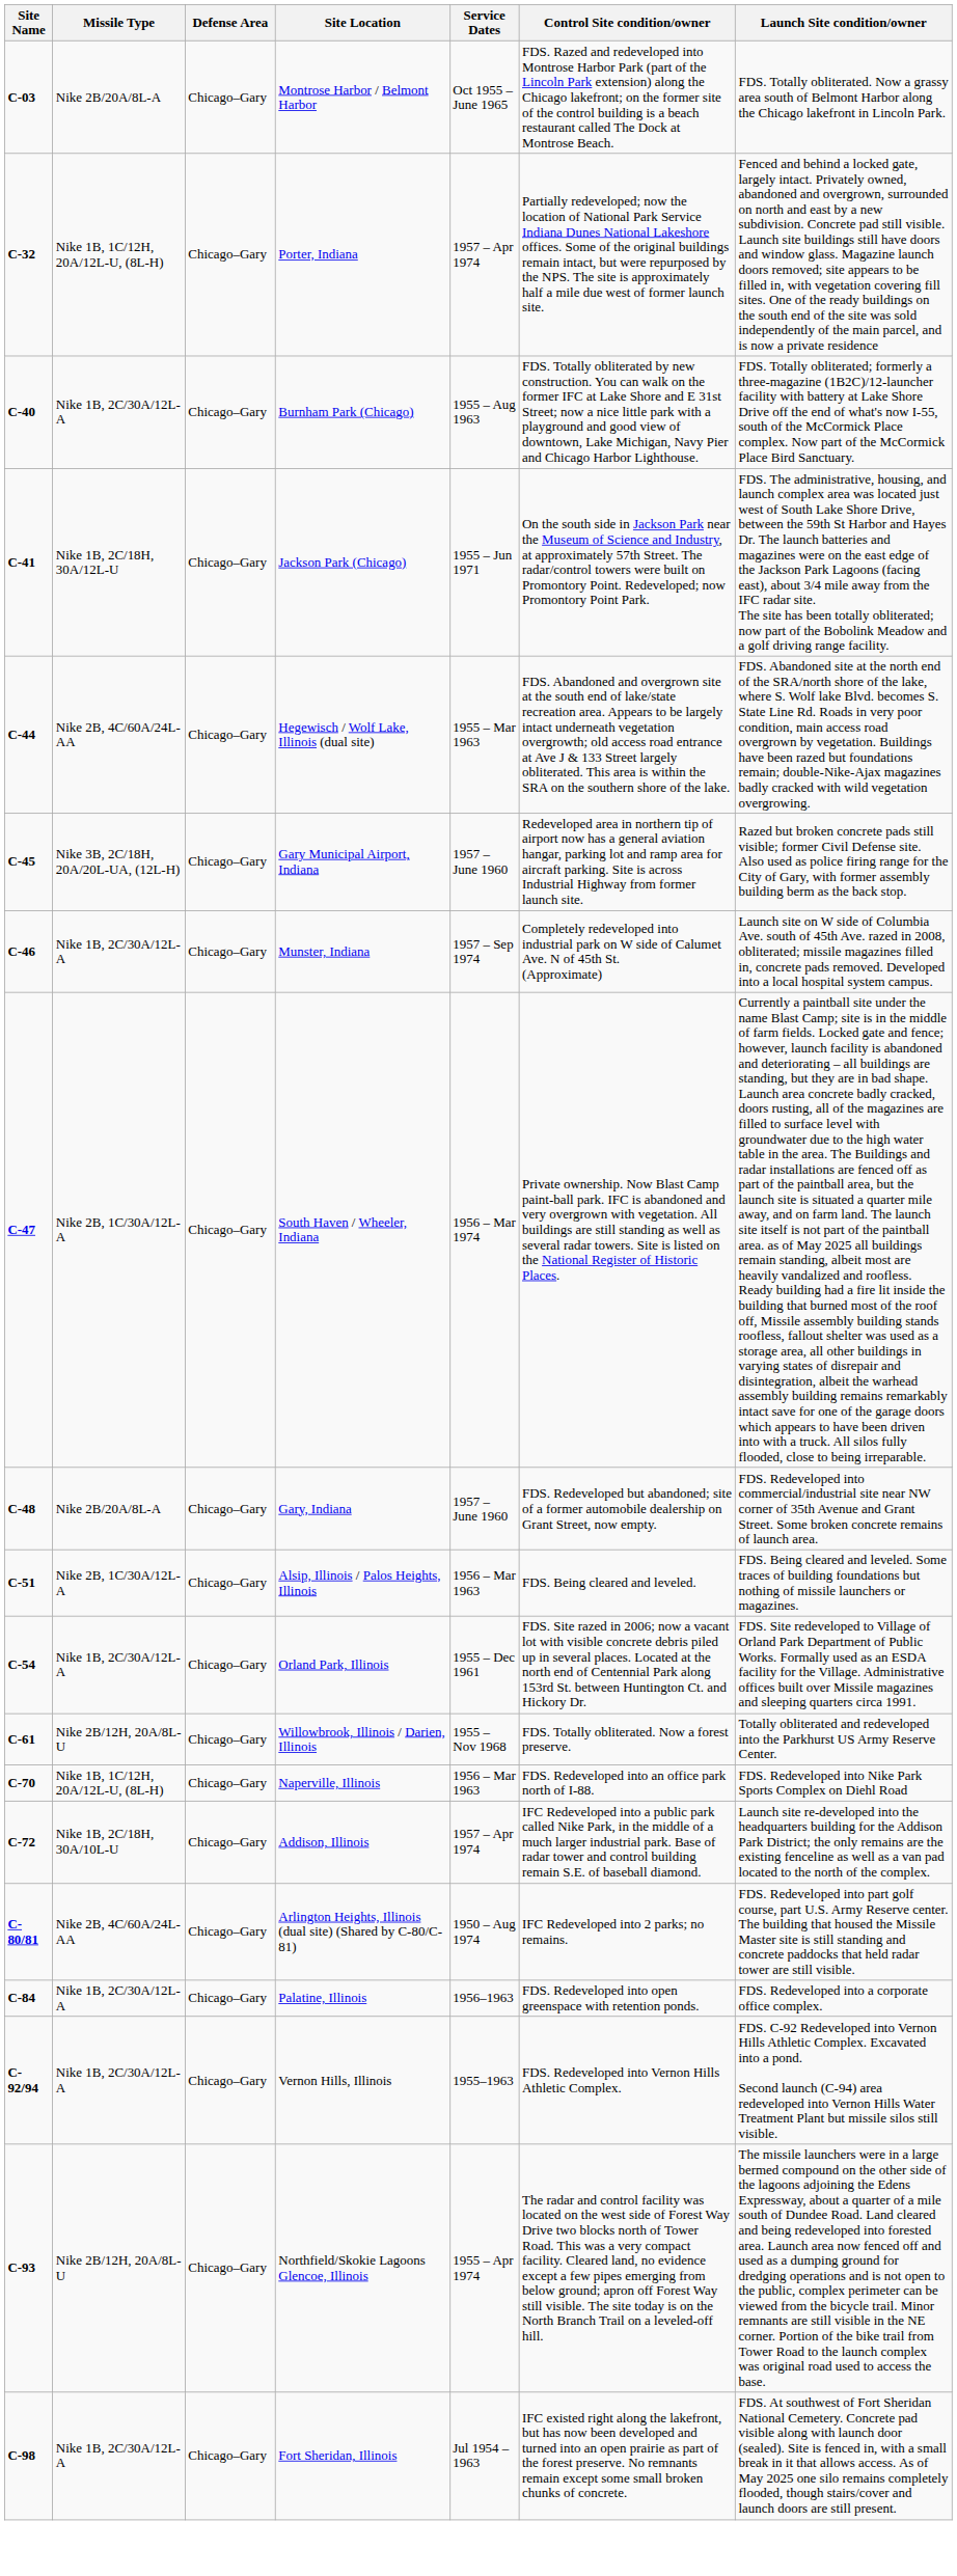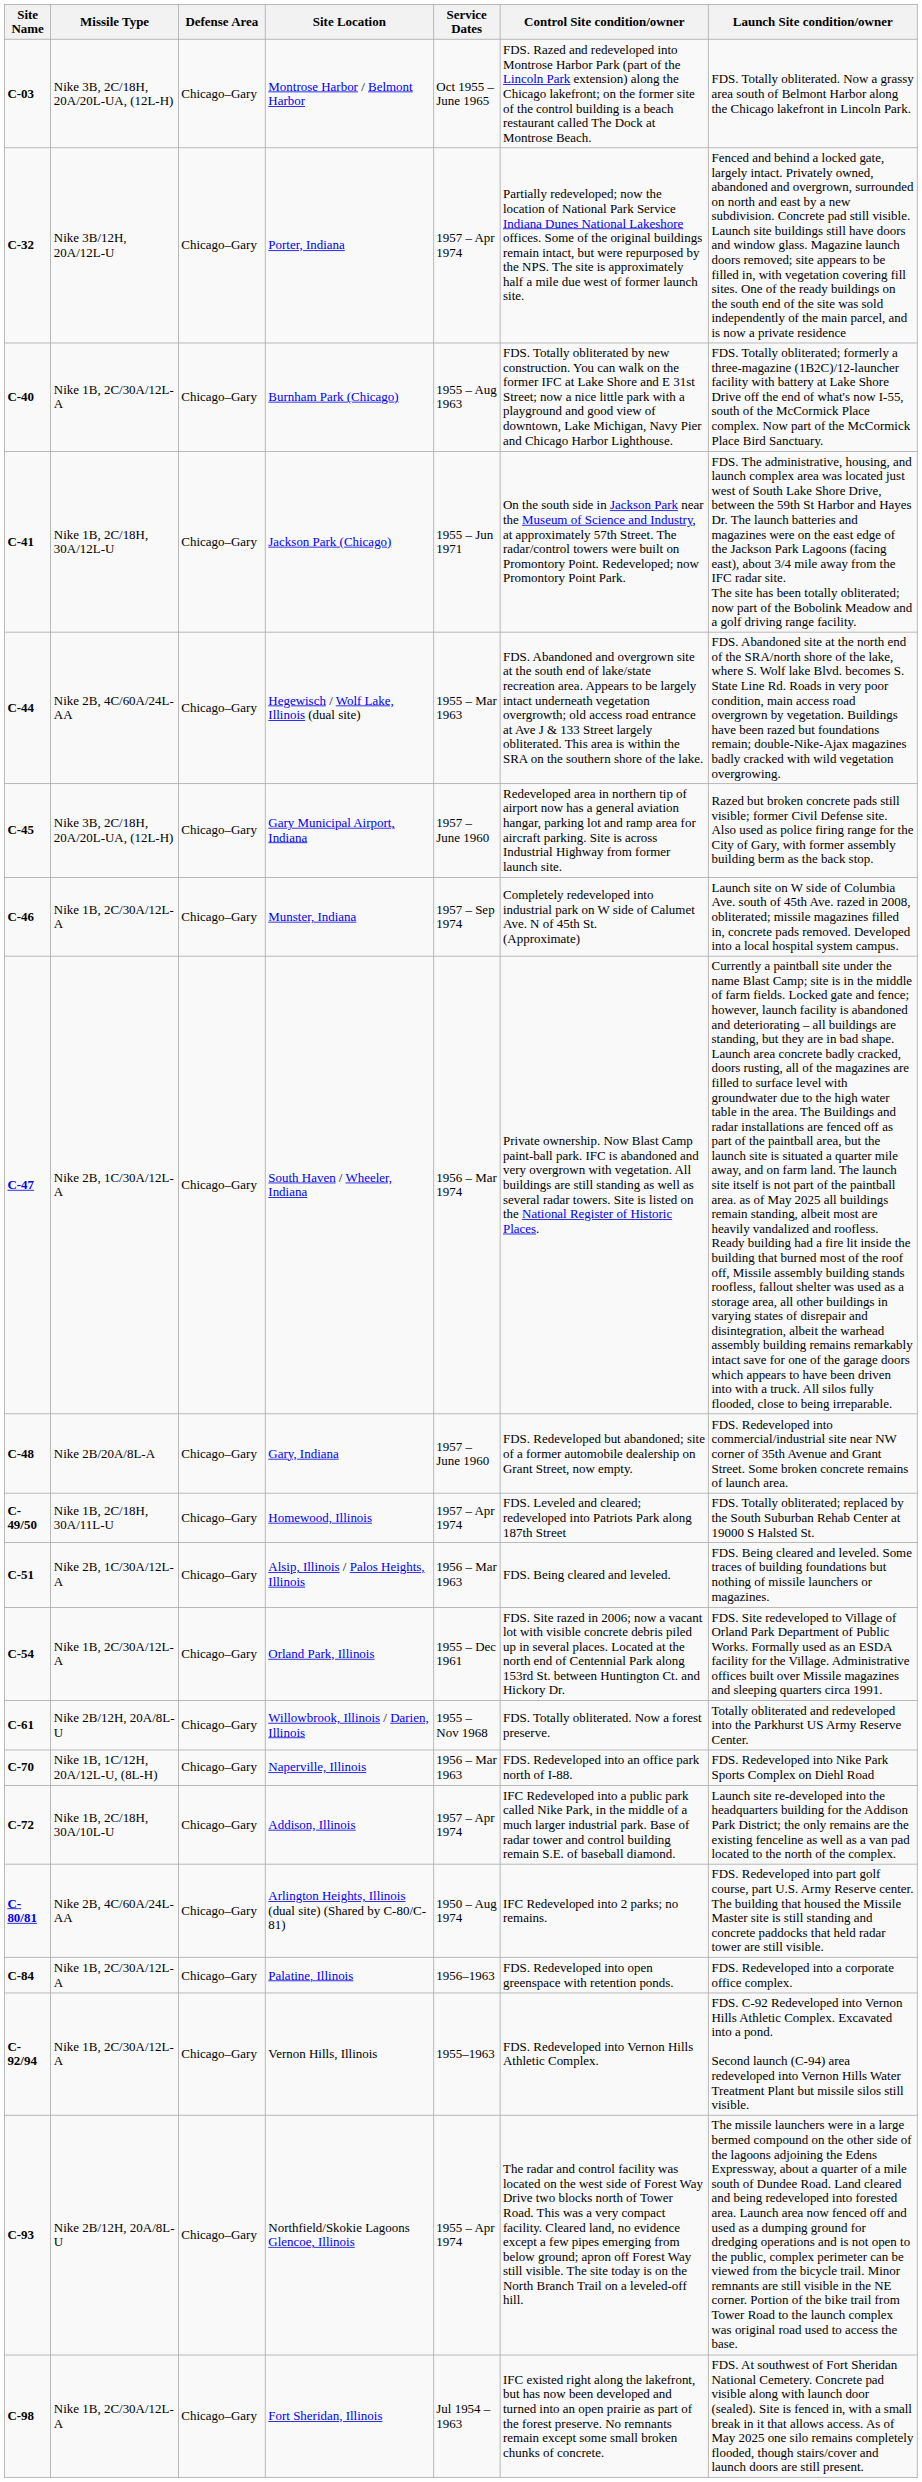 <table class="wikitable sortable">
 <tr>
 <th scope="col" style="width:50px;">Site Name</th>
 <th scope="col" style="width:150px;">Missile Type</th>
 <th scope="col" style="width:100px;">Defense Area</th>
 <th scope="col" style="width:200px;">Site Location</th>
 <th scope="col" style="width:75px;">Service Dates</th>
 <th scope="col" style="width:250px;">Control Site condition/owner</th>
 <th scope="col" style="width:250px;">Launch Site condition/owner</th>
 </tr>
 <tr>
 <td><strong>C-03</strong></td>
-<td>Nike 2B/20A/8L-A</td>
+<td>Nike 3B, 2C/18H, 20A/20L-UA, (12L-H)</td>
 <td>Chicago–Gary</td>
 <td><a href='#'>Montrose Harbor</a> / <a href='#'>Belmont Harbor</a></td>
 <td>Oct 1955 – June 1965</td>
 <td>FDS. Razed and redeveloped into Montrose Harbor Park (part of the <a href='#'>Lincoln Park</a> extension) along the Chicago lakefront; on the former site of the control building is a beach restaurant called The Dock at Montrose Beach.<br></td>
 <td>FDS. Totally obliterated. Now a grassy area south of Belmont Harbor along the Chicago lakefront in Lincoln Park. <br></td>
 </tr>
 <tr>
 <td><strong>C-32</strong></td>
-<td>Nike 1B, 1C/12H, 20A/12L-U, (8L-H)</td>
+<td>Nike 3B/12H, 20A/12L-U</td>
 <td>Chicago–Gary</td>
 <td><a href='#'>Porter, Indiana</a></td>
 <td>1957 – Apr 1974</td>
 <td>Partially redeveloped; now the location of National Park Service <a href='#'>Indiana Dunes National Lakeshore</a> offices. Some of the original buildings remain intact, but were repurposed by the NPS. The site is approximately half a mile due west of former launch site.<br></td>
 <td>Fenced and behind a locked gate, largely intact. Privately owned, abandoned and overgrown, surrounded on north and east by a new subdivision. Concrete pad still visible. Launch site buildings still have doors and window glass. Magazine launch doors removed; site appears to be filled in, with vegetation covering fill sites. One of the ready buildings on the south end of the site was sold independently of the main parcel, and is now a private residence <br></td>
 </tr>
 <tr>
 <td><strong>C-40</strong></td>
 <td>Nike 1B, 2C/30A/12L-A</td>
 <td>Chicago–Gary</td>
 <td><a href='#'>Burnham Park (Chicago)</a></td>
 <td>1955 – Aug 1963</td>
 <td>FDS. Totally obliterated by new construction. You can walk on the former IFC at Lake Shore and E 31st Street; now a nice little park with a playground and good view of downtown, Lake Michigan, Navy Pier and Chicago Harbor Lighthouse. <br></td>
 <td>FDS. Totally obliterated; formerly a three-magazine (1B2C)/12-launcher facility with battery at Lake Shore Drive off the end of what's now I-55, south of the McCormick Place complex. Now part of the McCormick Place Bird Sanctuary.<br></td>
 </tr>
 <tr>
 <td><strong>C-41</strong></td>
 <td>Nike 1B, 2C/18H, 30A/12L-U</td>
 <td>Chicago–Gary</td>
 <td><a href='#'>Jackson Park (Chicago)</a></td>
 <td>1955 – Jun 1971</td>
 <td>On the south side in <a href='#'>Jackson Park</a> near the <a href='#'>Museum of Science and Industry</a>, at approximately 57th Street. The radar/control towers were built on Promontory Point. Redeveloped; now Promontory Point Park.<br></td>
 <td>FDS. The administrative, housing, and launch complex area was located just west of South Lake Shore Drive, between the 59th St Harbor and Hayes Dr. The launch batteries and magazines were on the east edge of the Jackson Park Lagoons (facing east), about 3/4 mile away from the IFC radar site. <br> The site has been totally obliterated; now part of the Bobolink Meadow and a golf driving range facility.<br></td>
 </tr>
 <tr>
 <td><strong>C-44</strong></td>
 <td>Nike 2B, 4C/60A/24L-AA</td>
 <td>Chicago–Gary</td>
 <td><a href='#'>Hegewisch</a> / <a href='#'>Wolf Lake, Illinois</a> (dual site)</td>
 <td>1955 – Mar 1963</td>
 <td>FDS. Abandoned and overgrown site at the south end of lake/state recreation area. Appears to be largely intact underneath vegetation overgrowth; old access road entrance at Ave J & 133 Street largely obliterated. This area is within the SRA on the southern shore of the lake.<br></td>
 <td>FDS. Abandoned site at the north end of the SRA/north shore of the lake, where S. Wolf lake Blvd. becomes S. State Line Rd. Roads in very poor condition, main access road overgrown by vegetation. Buildings have been razed but foundations remain; double-Nike-Ajax magazines badly cracked with wild vegetation overgrowing.<br></td>
 </tr>
 <tr>
 <td><strong>C-45</strong></td>
 <td>Nike 3B, 2C/18H, 20A/20L-UA, (12L-H)</td>
 <td>Chicago–Gary</td>
 <td><a href='#'>Gary Municipal Airport, Indiana</a></td>
 <td>1957 – June 1960</td>
 <td>Redeveloped area in northern tip of airport now has a general aviation hangar, parking lot and ramp area for aircraft parking. Site is across Industrial Highway from former launch site. <br></td>
 <td>Razed but broken concrete pads still visible; former Civil Defense site. Also used as police firing range for the City of Gary, with former assembly building berm as the back stop.<br></td>
 </tr>
 <tr>
 <td><strong>C-46</strong></td>
 <td>Nike 1B, 2C/30A/12L-A</td>
 <td>Chicago–Gary</td>
 <td><a href='#'>Munster, Indiana</a></td>
 <td>1957 – Sep 1974</td>
 <td>Completely redeveloped into industrial park on W side of Calumet Ave. N of 45th St. <br> (Approximate)</td>
 <td>Launch site on W side of Columbia Ave. south of 45th Ave. razed in 2008, obliterated; missile magazines filled in, concrete pads removed. Developed into a local hospital system campus.<br></td>
 </tr>
 <tr>
 <td><strong><a href='#'>C-47</a></strong></td>
 <td>Nike 2B, 1C/30A/12L-A</td>
 <td>Chicago–Gary</td>
 <td><a href='#'>South Haven</a> / <a href='#'>Wheeler, Indiana</a></td>
 <td>1956 – Mar 1974</td>
 <td>Private ownership. Now Blast Camp paint-ball park. IFC is abandoned and very overgrown with vegetation. All buildings are still standing as well as several radar towers. Site is listed on the <a href='#'>National Register of Historic Places</a>.<br></td>
 <td>Currently a paintball site under the name Blast Camp; site is in the middle of farm fields. Locked gate and fence; however, launch facility is abandoned and deteriorating – all buildings are standing, but they are in bad shape. Launch area concrete badly cracked, doors rusting, all of the magazines are filled to surface level with groundwater due to the high water table in the area. The Buildings and radar installations are fenced off as part of the paintball area, but the launch site is situated a quarter mile away, and on farm land. The launch site itself is not part of the paintball area. as of May 2025 all buildings remain standing, albeit most are heavily vandalized and roofless. Ready building had a fire lit inside the building that burned most of the roof off, Missile assembly building stands roofless, fallout shelter was used as a storage area, all other buildings in varying states of disrepair and disintegration, albeit the warhead assembly building remains remarkably intact save for one of the garage doors which appears to have been driven into with a truck. All silos fully flooded, close to being irreparable. <br></td>
 </tr>
 <tr>
 <td><strong>C-48</strong></td>
 <td>Nike 2B/20A/8L-A</td>
 <td>Chicago–Gary</td>
 <td><a href='#'>Gary, Indiana</a></td>
 <td>1957 – June 1960</td>
 <td>FDS. Redeveloped but abandoned; site of a former automobile dealership on Grant Street, now empty.<br></td>
 <td>FDS. Redeveloped into commercial/industrial site near NW corner of 35th Avenue and Grant Street. Some broken concrete remains of launch area.<br></td>
+</tr>
+<tr>
+<td><strong>C-49/50</strong></td>
+<td>Nike 1B, 2C/18H, 30A/11L-U</td>
+<td>Chicago–Gary</td>
+<td><a href='#'>Homewood, Illinois</a></td>
+<td>1957 – Apr 1974</td>
+<td>FDS. Leveled and cleared; redeveloped into Patriots Park along 187th Street<br></td>
+<td>FDS. Totally obliterated; replaced by the South Suburban Rehab Center at 19000 S Halsted St. <br></td>
 </tr>
 <tr>
 <td><strong>C-51</strong></td>
 <td>Nike 2B, 1C/30A/12L-A</td>
 <td>Chicago–Gary</td>
 <td><a href='#'>Alsip, Illinois</a> / <a href='#'>Palos Heights, Illinois</a></td>
 <td>1956 – Mar 1963</td>
 <td>FDS. Being cleared and leveled. <br></td>
 <td>FDS. Being cleared and leveled. Some traces of building foundations but nothing of missile launchers or magazines. <br></td>
 </tr>
 <tr>
 <td><strong>C-54</strong></td>
 <td>Nike 1B, 2C/30A/12L-A</td>
 <td>Chicago–Gary</td>
 <td><a href='#'>Orland Park, Illinois</a></td>
 <td>1955 – Dec 1961</td>
 <td>FDS. Site razed in 2006; now a vacant lot with visible concrete debris piled up in several places. Located at the north end of Centennial Park along 153rd St. between Huntington Ct. and Hickory Dr. <br></td>
 <td>FDS. Site redeveloped to Village of Orland Park Department of Public Works. Formally used as an ESDA facility for the Village. Administrative offices built over Missile magazines and sleeping quarters circa 1991.<br></td>
 </tr>
 <tr>
 <td><strong>C-61</strong></td>
 <td>Nike 2B/12H, 20A/8L-U</td>
 <td>Chicago–Gary</td>
 <td><a href='#'>Willowbrook, Illinois</a> / <a href='#'>Darien, Illinois</a></td>
 <td>1955 – Nov 1968</td>
 <td>FDS. Totally obliterated. Now a forest preserve.<br></td>
 <td>Totally obliterated and redeveloped into the Parkhurst US Army Reserve Center.<br></td>
 </tr>
 <tr>
 <td><strong>C-70</strong></td>
 <td>Nike 1B, 1C/12H, 20A/12L-U, (8L-H)</td>
 <td>Chicago–Gary</td>
 <td><a href='#'>Naperville, Illinois</a></td>
 <td>1956 – Mar 1963</td>
 <td>FDS. Redeveloped into an office park north of I-88. <br></td>
 <td>FDS. Redeveloped into Nike Park Sports Complex on Diehl Road<br></td>
 </tr>
 <tr>
 <td><strong>C-72</strong></td>
 <td>Nike 1B, 2C/18H, 30A/10L-U</td>
 <td>Chicago–Gary</td>
 <td><a href='#'>Addison, Illinois</a></td>
 <td>1957 – Apr 1974</td>
 <td>IFC Redeveloped into a public park called Nike Park, in the middle of a much larger industrial park. Base of radar tower and control building remain S.E. of baseball diamond. <br></td>
 <td>Launch site re-developed into the headquarters building for the Addison Park District; the only remains are the existing fenceline as well as a van pad located to the north of the complex.<br></td>
 </tr>
 <tr>
 <td><strong><a href='#'>C-80/81</a></strong></td>
 <td>Nike 2B, 4C/60A/24L-AA</td>
 <td>Chicago–Gary</td>
 <td><a href='#'>Arlington Heights, Illinois</a> (dual site) (Shared by C-80/C-81)</td>
 <td>1950 – Aug 1974</td>
 <td>IFC Redeveloped into 2 parks; no remains.<br></td>
 <td>FDS. Redeveloped into part golf course, part U.S. Army Reserve center. The building that housed the Missile Master site is still standing and concrete paddocks that held radar tower are still visible.<br></td>
 </tr>
 <tr>
 <td><strong>C-84</strong></td>
 <td>Nike 1B, 2C/30A/12L-A</td>
 <td>Chicago–Gary</td>
 <td><a href='#'>Palatine, Illinois</a></td>
 <td>1956–1963</td>
 <td>FDS. Redeveloped into open greenspace with retention ponds. <br></td>
 <td>FDS. Redeveloped into a corporate office complex. <br></td>
 </tr>
 <tr>
 <td><strong>C-92/94</strong></td>
 <td>Nike 1B, 2C/30A/12L-A</td>
 <td>Chicago–Gary</td>
 <td>Vernon Hills, Illinois</td>
 <td>1955–1963</td>
 <td>FDS. Redeveloped into Vernon Hills Athletic Complex. <br></td>
 <td>FDS. C-92 Redeveloped into Vernon Hills Athletic Complex. Excavated into a pond.<br><br>Second launch (C-94) area redeveloped into Vernon Hills Water Treatment Plant but missile silos still visible.<br></td>
 </tr>
 <tr>
 <td><strong>C-93</strong></td>
 <td>Nike 2B/12H, 20A/8L-U</td>
 <td>Chicago–Gary</td>
 <td>Northfield/Skokie Lagoons <a href='#'>Glencoe, Illinois</a></td>
 <td>1955 – Apr 1974</td>
 <td>The radar and control facility was located on the west side of Forest Way Drive two blocks north of Tower Road. This was a very compact facility. Cleared land, no evidence except a few pipes emerging from below ground; apron off Forest Way still visible. The site today is on the North Branch Trail on a leveled-off hill. <br></td>
 <td>The missile launchers were in a large bermed compound on the other side of the lagoons adjoining the Edens Expressway, about a quarter of a mile south of Dundee Road. Land cleared and being redeveloped into forested area. Launch area now fenced off and used as a dumping ground for dredging operations and is not open to the public, complex perimeter can be viewed from the bicycle trail. Minor remnants are still visible in the NE corner. Portion of the bike trail from Tower Road to the launch complex was original road used to access the base. <br></td>
 </tr>
 <tr>
 <td><strong>C-98</strong></td>
 <td>Nike 1B, 2C/30A/12L-A</td>
 <td>Chicago–Gary</td>
 <td><a href='#'>Fort Sheridan, Illinois</a></td>
 <td>Jul 1954 – 1963</td>
 <td>IFC existed right along the lakefront, but has now been developed and turned into an open prairie as part of the forest preserve. No remnants remain except some small broken chunks of concrete.<br></td>
 <td>FDS. At southwest of Fort Sheridan National Cemetery. Concrete pad visible along with launch door (sealed). Site is fenced in, with a small break in it that allows access. As of May 2025 one silo remains completely flooded, though stairs/cover and launch doors are still present.  <br></td>
 </tr>
 </table>
